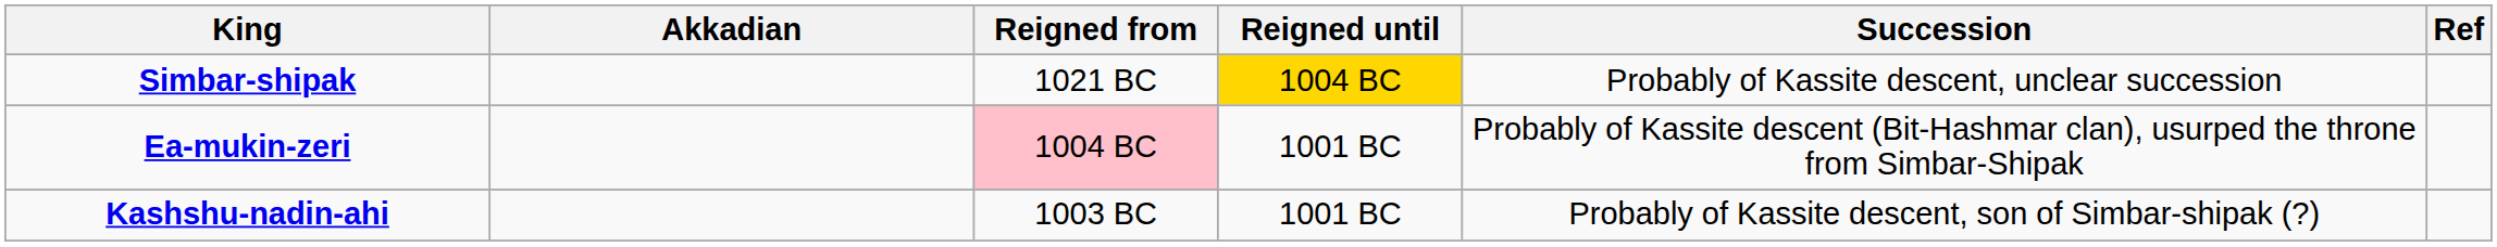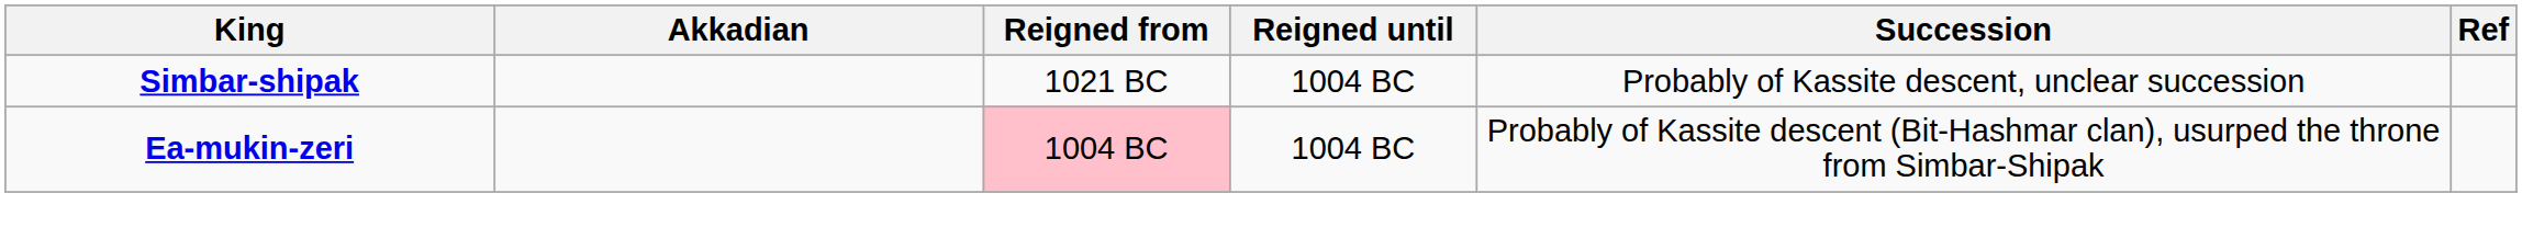 <table class="wikitable" style="width:100%; text-align:center;">
 <tr>
 <th width="20%">King</th>
 <th width="20%">Akkadian</th>
 <th width="10%">Reigned from</th>
 <th width="10%">Reigned until</th>
 <th width="40%">Succession</th>
 <th width="10%">Ref</th>
 </tr>
 <tr>
 <td><strong><a href='#'>Simbar-shipak</a></strong></td>
 <td><br><small></small></td>
 <td> 1021 BC</td>
-<td style="background: gold;"> 1004 BC</td>
+<td> 1004 BC</td>
 <td>Probably of Kassite descent, unclear succession</td>
 <td></td>
 </tr>
 <tr>
 <td><strong><a href='#'>Ea-mukin-zeri</a></strong></td>
 <td><br><small></small></td>
 <td style="background: pink;"> 1004 BC</td>
-<td> 1001 BC</td>
+<td> 1004 BC</td>
 <td>Probably of Kassite descent (Bit-Hashmar clan), usurped the throne from Simbar-Shipak</td>
 <td></td>
 </tr>
-<tr>
-<td><strong><a href='#'>Kashshu-nadin-ahi</a></strong></td>
-<td><br><small></small></td>
-<td> 1003 BC</td>
-<td> 1001 BC</td>
-<td>Probably of Kassite descent, son of Simbar-shipak (?)</td>
-<td></td>
-</tr>
 </table>
